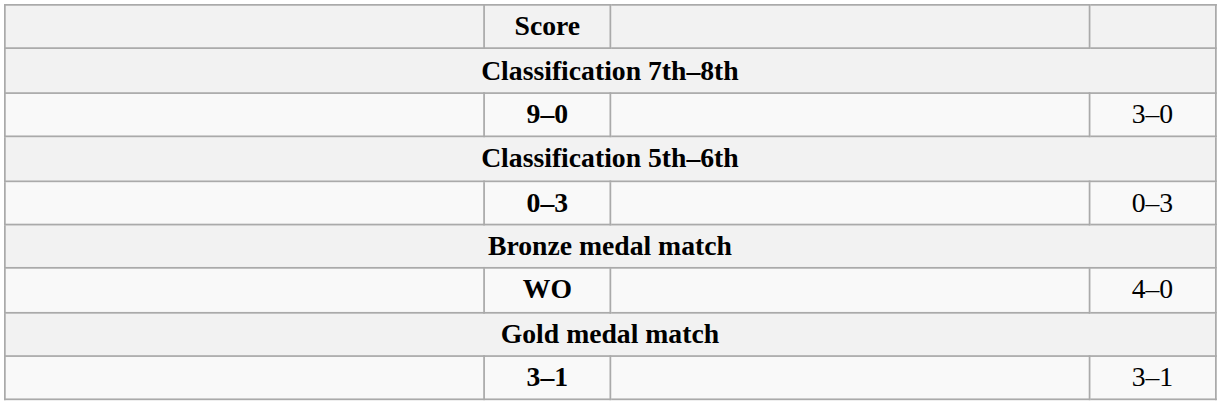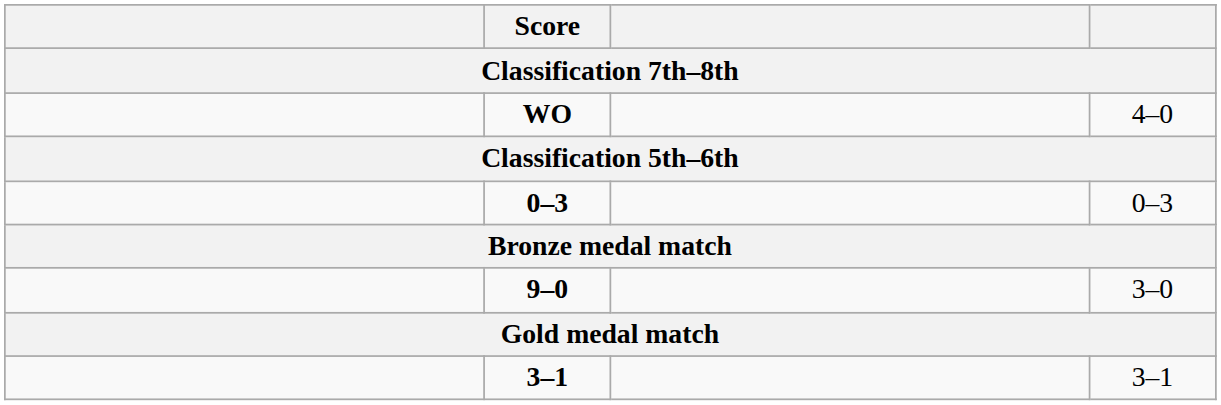 <table class="wikitable" style="text-align: left; ">
 <tr>
 <th align="right" width="270"></th>
 <th width="65">Score</th>
 <th align="left" width="270"></th>
 <th width="65"></th>
 </tr>
 <tr>
 <th colspan=4>Classification 7th–8th</th>
 </tr>
 <tr>
 <td><strong></strong></td>
-<td align="center"><strong>9–0</strong></td>
+<td align="center"><strong>WO</strong></td>
 <td></td>
-<td align=center>3–0 <strong></strong></td>
+<td align=center>4–0 <strong></strong></td>
 </tr>
 <tr>
 <th colspan=4>Classification 5th–6th</th>
 </tr>
 <tr>
 <td></td>
 <td align="center"><strong>0–3</strong></td>
 <td><strong></strong></td>
 <td align=center>0–3 <strong></strong></td>
 </tr>
 <tr>
 <th colspan=4>Bronze medal match</th>
 </tr>
 <tr>
 <td><strong></strong></td>
-<td align="center"><strong>WO</strong></td>
+<td align="center"><strong>9–0</strong></td>
 <td></td>
-<td align=center>4–0 <strong></strong></td>
+<td align=center>3–0 <strong></strong></td>
 </tr>
 <tr>
 <th colspan=4>Gold medal match</th>
 </tr>
 <tr>
 <td><strong></strong></td>
 <td align="center"><strong>3–1</strong></td>
 <td></td>
 <td align=center>3–1 <strong></strong></td>
 </tr>
 </table>
